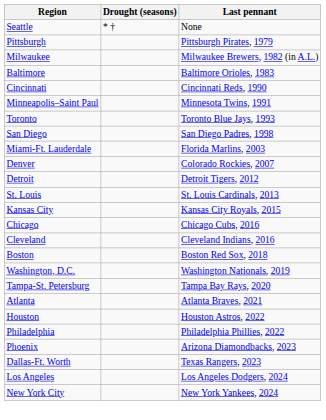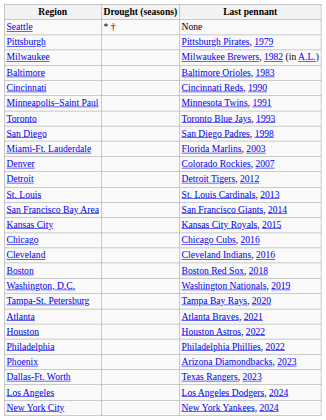 <table class="wikitable sortable">
 <tr>
 <th>Region</th>
 <th>Drought (seasons)</th>
 <th>Last pennant</th>
 </tr>
 <tr>
 <td><a href='#'>Seattle</a></td>
 <td>* †</td>
 <td>None</td>
 </tr>
 <tr>
 <td><a href='#'>Pittsburgh</a></td>
 <td></td>
 <td><a href='#'>Pittsburgh Pirates</a>, <a href='#'>1979</a></td>
 </tr>
 <tr>
 <td><a href='#'>Milwaukee</a></td>
 <td></td>
 <td><a href='#'>Milwaukee Brewers</a>, <a href='#'>1982</a> (in <a href='#'>A.L.</a>)</td>
 </tr>
 <tr>
 <td><a href='#'>Baltimore</a></td>
 <td></td>
 <td><a href='#'>Baltimore Orioles</a>, <a href='#'>1983</a></td>
 </tr>
 <tr>
 <td><a href='#'>Cincinnati</a></td>
 <td></td>
 <td><a href='#'>Cincinnati Reds</a>, <a href='#'>1990</a></td>
 </tr>
 <tr>
 <td><a href='#'>Minneapolis–Saint Paul</a></td>
 <td></td>
 <td><a href='#'>Minnesota Twins</a>, <a href='#'>1991</a></td>
 </tr>
 <tr>
 <td><a href='#'>Toronto</a></td>
 <td></td>
 <td><a href='#'>Toronto Blue Jays</a>, <a href='#'>1993</a></td>
 </tr>
 <tr>
 <td><a href='#'>San Diego</a></td>
 <td></td>
 <td><a href='#'>San Diego Padres</a>, <a href='#'>1998</a></td>
 </tr>
 <tr>
 <td><a href='#'>Miami-Ft. Lauderdale</a></td>
 <td></td>
 <td><a href='#'>Florida Marlins</a>, <a href='#'>2003</a></td>
 </tr>
 <tr>
 <td><a href='#'>Denver</a></td>
 <td></td>
 <td><a href='#'>Colorado Rockies</a>, <a href='#'>2007</a></td>
 </tr>
 <tr>
 <td><a href='#'>Detroit</a></td>
 <td></td>
 <td><a href='#'>Detroit Tigers</a>, <a href='#'>2012</a></td>
 </tr>
 <tr>
 <td><a href='#'>St. Louis</a></td>
 <td></td>
 <td><a href='#'>St. Louis Cardinals</a>, <a href='#'>2013</a></td>
 </tr>
 <tr>
+<td><a href='#'>San Francisco Bay Area</a></td>
+<td></td>
+<td><a href='#'>San Francisco Giants</a>, <a href='#'>2014</a></td>
+</tr>
+<tr>
 <td><a href='#'>Kansas City</a></td>
 <td></td>
 <td><a href='#'>Kansas City Royals</a>, <a href='#'>2015</a></td>
 </tr>
 <tr>
 <td><a href='#'>Chicago</a></td>
 <td></td>
 <td><a href='#'>Chicago Cubs</a>, <a href='#'>2016</a></td>
 </tr>
 <tr>
 <td><a href='#'>Cleveland</a></td>
 <td></td>
 <td><a href='#'>Cleveland Indians</a>, <a href='#'>2016</a></td>
 </tr>
 <tr>
 <td><a href='#'>Boston</a></td>
 <td></td>
 <td><a href='#'>Boston Red Sox</a>, <a href='#'>2018</a></td>
 </tr>
 <tr>
 <td><a href='#'>Washington, D.C.</a></td>
 <td></td>
 <td><a href='#'>Washington Nationals</a>, <a href='#'>2019</a></td>
 </tr>
 <tr>
 <td><a href='#'>Tampa-St. Petersburg</a></td>
 <td></td>
 <td><a href='#'>Tampa Bay Rays</a>, <a href='#'>2020</a></td>
 </tr>
 <tr>
 <td><a href='#'>Atlanta</a></td>
 <td></td>
 <td><a href='#'>Atlanta Braves</a>, <a href='#'>2021</a></td>
 </tr>
 <tr>
 <td><a href='#'>Houston</a></td>
 <td></td>
 <td><a href='#'>Houston Astros</a>, <a href='#'>2022</a></td>
 </tr>
 <tr>
 <td><a href='#'>Philadelphia</a></td>
 <td></td>
 <td><a href='#'>Philadelphia Phillies</a>, <a href='#'>2022</a></td>
 </tr>
 <tr>
 <td><a href='#'>Phoenix</a></td>
 <td></td>
 <td><a href='#'>Arizona Diamondbacks</a>, <a href='#'>2023</a></td>
 </tr>
 <tr>
 <td><a href='#'>Dallas-Ft. Worth</a></td>
 <td></td>
 <td><a href='#'>Texas Rangers</a>, <a href='#'>2023</a></td>
 </tr>
 <tr>
 <td><a href='#'>Los Angeles</a></td>
 <td></td>
 <td><a href='#'>Los Angeles Dodgers</a>, <a href='#'>2024</a></td>
 </tr>
 <tr>
 <td><a href='#'>New York City</a></td>
 <td></td>
 <td><a href='#'>New York Yankees</a>, <a href='#'>2024</a></td>
 </tr>
 </table>
